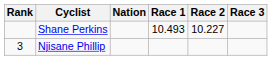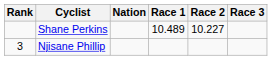 <table class="wikitable sortable" style="text-align:center;">
 <tr>
 <th>Rank</th>
 <th>Cyclist</th>
 <th>Nation</th>
 <th>Race 1</th>
 <th>Race 2</th>
 <th>Race 3</th>
 </tr>
 <tr>
 <td></td>
 <td align=left><a href='#'>Shane Perkins</a></td>
 <td align=left></td>
-<td>10.493</td>
+<td>10.489</td>
 <td>10.227</td>
 <td></td>
 </tr>
 <tr>
 <td>3</td>
 <td align=left><a href='#'>Njisane Phillip</a></td>
 <td align=left></td>
 <td></td>
 <td></td>
 <td></td>
 </tr>
 </table>
